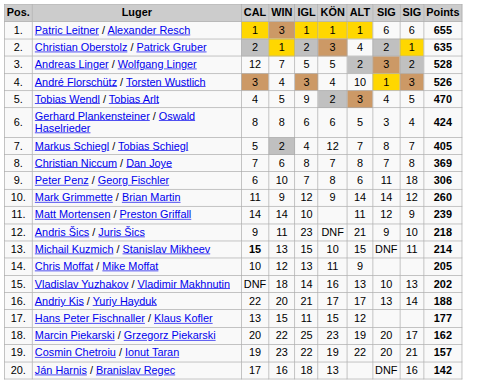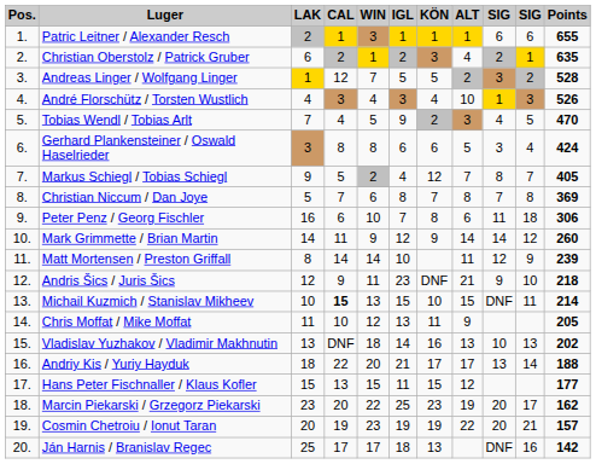 <table class=wikitable  bgcolor="#f7f8ff" cellpadding="3" cellspacing="0" border="1" style="text-align:center; border: gray solid 1px; border-collapse: collapse;">
 <tr bgcolor="#CCCCCC">
 <td align="center" width="10"><strong>Pos.</strong></td>
 <td align="center" width="300"><strong>Luger</strong></td>
+<td align="center" width="20"><strong>LAK</strong></td>
 <td align="center" width="20"><strong>CAL</strong></td>
 <td align="center" width="20"><strong>WIN</strong></td>
 <td align="center" width="20"><strong>IGL</strong></td>
 <td align="center" width="20"><strong>KÖN</strong></td>
 <td align="center" width="20"><strong>ALT</strong></td>
 <td align="center" width="20"><strong>SIG</strong></td>
 <td align="center" width="20"><strong>SIG</strong></td>
 <td align="center" width="20"><strong>Points</strong></td>
 </tr>
 <tr>
 <td>1.</td>
 <td align="left"> <a href='#'>Patric Leitner</a> / <a href='#'>Alexander Resch</a></td>
+<td bgcolor="silver">2</td>
 <td bgcolor="gold">1</td>
 <td bgcolor="cc9966">3</td>
 <td bgcolor="gold">1</td>
 <td bgcolor="gold">1</td>
 <td bgcolor="gold">1</td>
 <td>6</td>
 <td>6</td>
 <td><strong>655</strong></td>
 </tr>
 <tr>
 <td>2.</td>
 <td align="left"> <a href='#'>Christian Oberstolz</a> / <a href='#'>Patrick Gruber</a></td>
+<td>6</td>
 <td bgcolor="silver">2</td>
 <td bgcolor="gold">1</td>
 <td bgcolor="silver">2</td>
 <td bgcolor="cc9966">3</td>
 <td>4</td>
 <td bgcolor="silver">2</td>
 <td bgcolor="gold">1</td>
 <td><strong>635</strong></td>
 </tr>
 <tr>
 <td>3.</td>
 <td align="left"> <a href='#'>Andreas Linger</a> / <a href='#'>Wolfgang Linger</a></td>
+<td bgcolor="gold">1</td>
 <td>12</td>
 <td>7</td>
 <td>5</td>
 <td>5</td>
 <td bgcolor="silver">2</td>
 <td bgcolor="cc9966">3</td>
 <td bgcolor="silver">2</td>
 <td><strong>528</strong></td>
 </tr>
 <tr>
 <td>4.</td>
 <td align="left"> <a href='#'>André Florschütz</a> / <a href='#'>Torsten Wustlich</a></td>
+<td>4</td>
 <td bgcolor="cc9966">3</td>
 <td>4</td>
 <td bgcolor="cc9966">3</td>
 <td>4</td>
 <td>10</td>
 <td bgcolor="gold">1</td>
 <td bgcolor="cc9966">3</td>
 <td><strong>526</strong></td>
 </tr>
 <tr>
 <td>5.</td>
 <td align="left"> <a href='#'>Tobias Wendl</a> / <a href='#'>Tobias Arlt</a></td>
+<td>7</td>
 <td>4</td>
 <td>5</td>
 <td>9</td>
 <td bgcolor="silver">2</td>
 <td bgcolor="cc9966">3</td>
 <td>4</td>
 <td>5</td>
 <td><strong>470</strong></td>
 </tr>
 <tr>
 <td>6.</td>
 <td align="left"> <a href='#'>Gerhard Plankensteiner</a> / <a href='#'>Oswald Haselrieder</a></td>
+<td bgcolor="cc9966">3</td>
 <td>8</td>
 <td>8</td>
 <td>6</td>
 <td>6</td>
 <td>5</td>
 <td>3</td>
 <td>4</td>
 <td><strong>424</strong></td>
 </tr>
 <tr>
 <td>7.</td>
 <td align="left"> <a href='#'>Markus Schiegl</a> / <a href='#'>Tobias Schiegl</a></td>
+<td>9</td>
 <td>5</td>
 <td bgcolor="silver">2</td>
 <td>4</td>
 <td>12</td>
 <td>7</td>
 <td>8</td>
 <td>7</td>
 <td><strong>405</strong></td>
 </tr>
 <tr>
 <td>8.</td>
 <td align="left"> <a href='#'>Christian Niccum</a> / <a href='#'>Dan Joye</a></td>
+<td>5</td>
 <td>7</td>
 <td>6</td>
 <td>8</td>
 <td>7</td>
 <td>8</td>
 <td>7</td>
 <td>8</td>
 <td><strong>369</strong></td>
 </tr>
 <tr>
 <td>9.</td>
 <td align="left"> <a href='#'>Peter Penz</a> / <a href='#'>Georg Fischler</a></td>
+<td>16</td>
 <td>6</td>
 <td>10</td>
 <td>7</td>
 <td>8</td>
 <td>6</td>
 <td>11</td>
 <td>18</td>
 <td><strong>306</strong></td>
 </tr>
 <tr>
 <td>10.</td>
 <td align="left"> <a href='#'>Mark Grimmette</a> / <a href='#'>Brian Martin</a></td>
+<td>14</td>
 <td>11</td>
 <td>9</td>
 <td>12</td>
 <td>9</td>
 <td>14</td>
 <td>14</td>
 <td>12</td>
 <td><strong>260</strong></td>
 </tr>
 <tr>
 <td>11.</td>
 <td align="left"> <a href='#'>Matt Mortensen</a> / <a href='#'>Preston Griffall</a></td>
+<td>8</td>
 <td>14</td>
 <td>14</td>
 <td>10</td>
 <td></td>
 <td>11</td>
 <td>12</td>
 <td>9</td>
 <td><strong>239</strong></td>
 </tr>
 <tr>
 <td>12.</td>
 <td align="left"> <a href='#'>Andris Šics</a> / <a href='#'>Juris Šics</a></td>
+<td>12</td>
 <td>9</td>
 <td>11</td>
 <td>23</td>
 <td>DNF</td>
 <td>21</td>
 <td>9</td>
 <td>10</td>
 <td><strong>218</strong></td>
 </tr>
 <tr>
 <td>13.</td>
 <td align="left"> <a href='#'>Michail Kuzmich</a> / <a href='#'>Stanislav Mikheev</a></td>
+<td>10</td>
 <td><strong>15</strong></td>
 <td>13</td>
 <td>15</td>
 <td>10</td>
 <td>15</td>
 <td>DNF</td>
 <td>11</td>
 <td><strong>214</strong></td>
 </tr>
 <tr>
 <td>14.</td>
 <td align="left"> <a href='#'>Chris Moffat</a> / <a href='#'>Mike Moffat</a></td>
+<td>11</td>
 <td>10</td>
 <td>12</td>
 <td>13</td>
 <td>11</td>
 <td>9</td>
 <td></td>
 <td></td>
 <td><strong>205</strong></td>
 </tr>
 <tr>
 <td>15.</td>
 <td align="left"> <a href='#'>Vladislav Yuzhakov</a> / <a href='#'>Vladimir Makhnutin</a></td>
+<td>13</td>
 <td>DNF</td>
 <td>18</td>
 <td>14</td>
 <td>16</td>
 <td>13</td>
 <td>10</td>
 <td>13</td>
 <td><strong>202</strong></td>
 </tr>
 <tr>
 <td>16.</td>
 <td align="left"> <a href='#'>Andriy Kis</a> / <a href='#'>Yuriy Hayduk</a></td>
+<td>18</td>
 <td>22</td>
 <td>20</td>
 <td>21</td>
 <td>17</td>
 <td>17</td>
 <td>13</td>
 <td>14</td>
 <td><strong>188</strong></td>
 </tr>
 <tr>
 <td>17.</td>
 <td align="left"> <a href='#'>Hans Peter Fischnaller</a> / <a href='#'>Klaus Kofler</a></td>
+<td>15</td>
 <td>13</td>
 <td>15</td>
 <td>11</td>
 <td>15</td>
 <td>12</td>
 <td></td>
 <td></td>
 <td><strong>177</strong></td>
 </tr>
 <tr>
 <td>18.</td>
 <td align="left"> <a href='#'>Marcin Piekarski</a> / <a href='#'>Grzegorz Piekarski</a></td>
+<td>23</td>
 <td>20</td>
 <td>22</td>
 <td>25</td>
 <td>23</td>
 <td>19</td>
 <td>20</td>
 <td>17</td>
 <td><strong>162</strong></td>
 </tr>
 <tr>
 <td>19.</td>
 <td align="left"> <a href='#'>Cosmin Chetroiu</a> / <a href='#'>Ionut Taran</a></td>
+<td>20</td>
 <td>19</td>
 <td>23</td>
-<td>22</td>
+<td>19</td>
 <td>19</td>
 <td>22</td>
 <td>20</td>
 <td>21</td>
 <td><strong>157</strong></td>
 </tr>
 <tr>
 <td>20.</td>
 <td align="left"> <a href='#'>Ján Harnis</a> / <a href='#'>Branislav Regec</a></td>
+<td>25</td>
 <td>17</td>
-<td>16</td>
+<td>17</td>
 <td>18</td>
 <td>13</td>
 <td></td>
 <td>DNF</td>
 <td>16</td>
 <td><strong>142</strong><br></td>
 </tr>
 </table>
